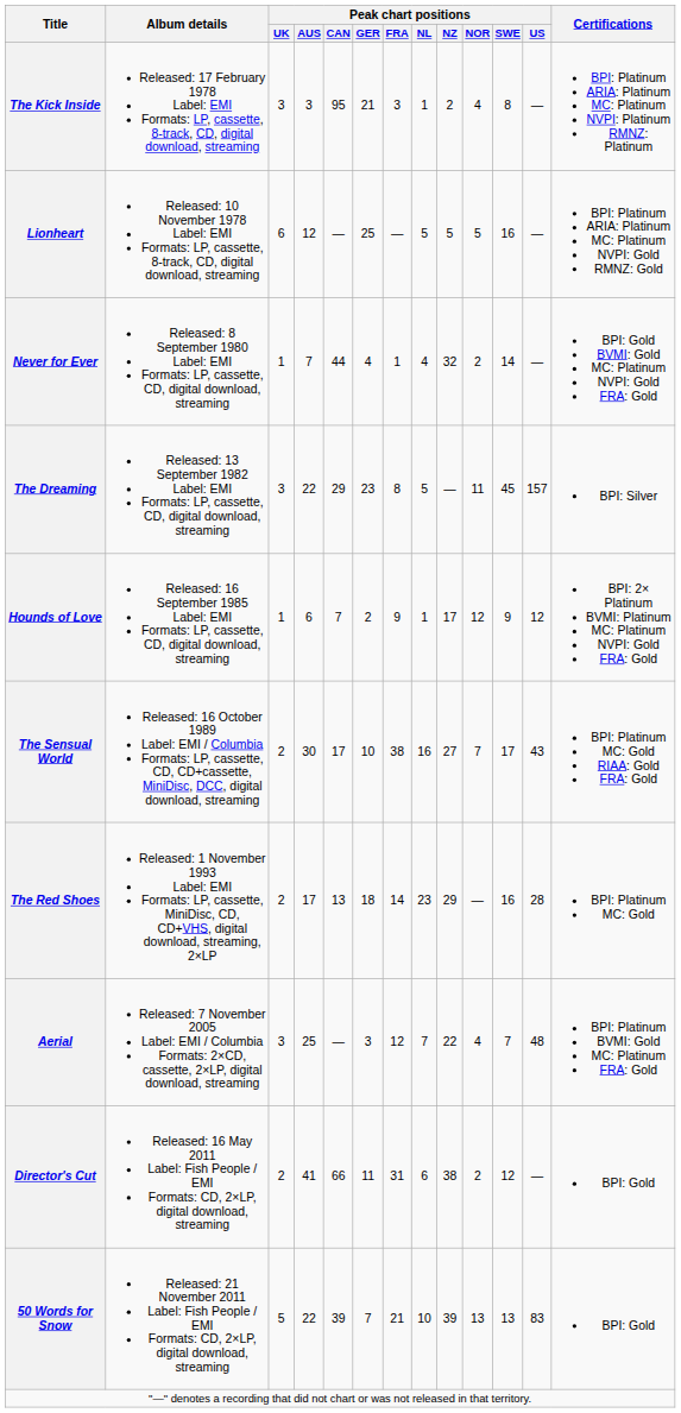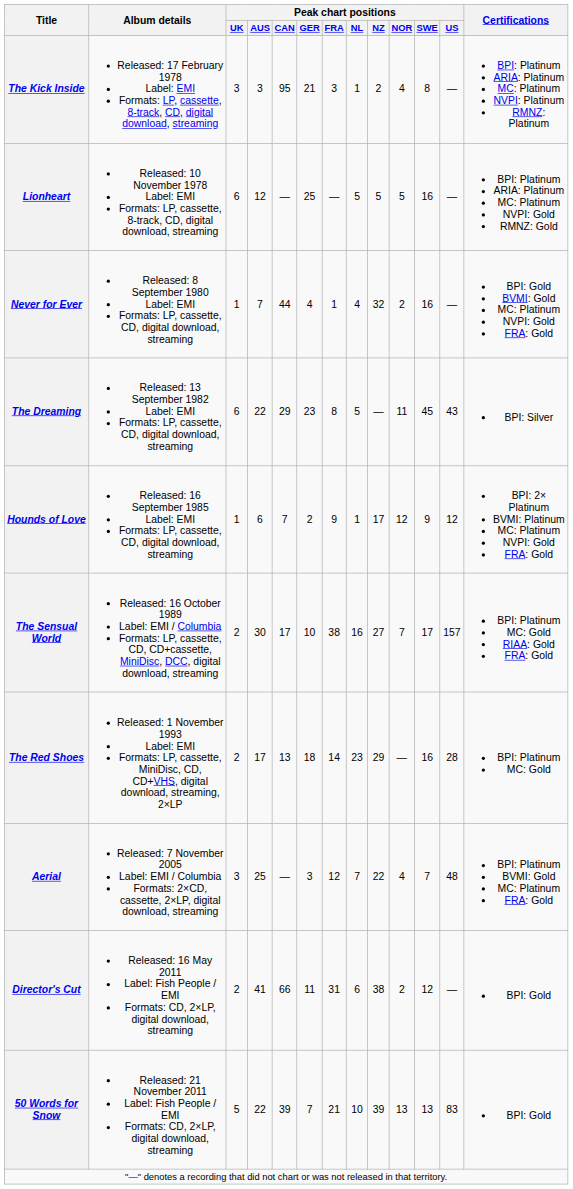 <table class="wikitable plainrowheaders" style="text-align:center; border:1">
 <tr>
 <th scope="col" rowspan="2" style="width:10em;">Title</th>
 <th scope="col" rowspan="2" style="width:16em;">Album details</th>
 <th scope="col" colspan="10">Peak chart positions</th>
 <th scope="col" rowspan="2" style="width:12em;"><a href='#'>Certifications</a></th>
 </tr>
 <tr>
 <th scope="col" style="width:2.2em;font-size:90%;"><a href='#'>UK</a><br></th>
 <th scope="col" style="width:2.2em;font-size:90%;"><a href='#'>AUS</a><br></th>
 <th scope="col" style="width:2.2em;font-size:90%;"><a href='#'>CAN</a><br></th>
 <th scope="col" style="width:2.2em;font-size:90%;"><a href='#'>GER</a><br></th>
 <th scope="col" style="width:2.2em;font-size:90%;"><a href='#'>FRA</a> <br></th>
 <th scope="col" style="width:2.2em;font-size:90%;"><a href='#'>NL</a><br></th>
 <th scope="col" style="width:2.2em;font-size:90%;"><a href='#'>NZ</a><br></th>
 <th scope="col" style="width:2.2em;font-size:90%;"><a href='#'>NOR</a><br></th>
 <th scope="col" style="width:2.2em;font-size:90%;"><a href='#'>SWE</a><br></th>
 <th scope="col" style="width:2.2em;font-size:90%;"><a href='#'>US</a><br></th>
 </tr>
 <tr>
 <th scope="row"><em><a href='#'>The Kick Inside</a></em></th>
 <td><br><ul><li>Released: 17 February 1978</li><li>Label: <a href='#'>EMI</a></li><li>Formats: <a href='#'>LP</a>, <a href='#'>cassette</a>, <a href='#'>8-track</a>, <a href='#'>CD</a>, <a href='#'>digital download</a>, <a href='#'>streaming</a></li></ul></td>
 <td>3</td>
 <td>3</td>
 <td>95</td>
 <td>21</td>
 <td>3</td>
 <td>1</td>
 <td>2</td>
 <td>4</td>
 <td>8</td>
 <td>—</td>
 <td><br><ul><li><a href='#'>BPI</a>: Platinum</li><li><a href='#'>ARIA</a>: Platinum</li><li><a href='#'>MC</a>: Platinum</li><li><a href='#'>NVPI</a>: Platinum</li><li><a href='#'>RMNZ</a>: Platinum</li></ul></td>
 </tr>
 <tr>
 <th scope="row"><em><a href='#'>Lionheart</a></em></th>
 <td><br><ul><li>Released: 10 November 1978</li><li>Label: EMI</li><li>Formats: LP, cassette, 8-track, CD, digital download, streaming</li></ul></td>
 <td>6</td>
 <td>12</td>
 <td>—</td>
 <td>25</td>
 <td>—</td>
 <td>5</td>
 <td>5</td>
 <td>5</td>
 <td>16</td>
 <td>—</td>
 <td><br><ul><li>BPI: Platinum</li><li>ARIA: Platinum</li><li>MC: Platinum</li><li>NVPI: Gold</li><li>RMNZ: Gold</li></ul></td>
 </tr>
 <tr>
 <th scope="row"><em><a href='#'>Never for Ever</a></em></th>
 <td><br><ul><li>Released: 8 September 1980</li><li>Label: EMI</li><li>Formats: LP, cassette, CD, digital download, streaming</li></ul></td>
 <td>1</td>
 <td>7</td>
 <td>44</td>
 <td>4</td>
 <td>1</td>
 <td>4</td>
 <td>32</td>
 <td>2</td>
-<td>14</td>
+<td>16</td>
 <td>—</td>
 <td><br><ul><li>BPI: Gold</li><li><a href='#'>BVMI</a>: Gold</li><li>MC: Platinum</li><li>NVPI: Gold</li><li><a href='#'>FRA</a>: Gold</li></ul></td>
 </tr>
 <tr>
 <th scope="row"><em><a href='#'>The Dreaming</a></em></th>
 <td><br><ul><li>Released: 13 September 1982</li><li>Label: EMI</li><li>Formats: LP, cassette, CD, digital download, streaming</li></ul></td>
-<td>3</td>
+<td>6</td>
 <td>22</td>
 <td>29</td>
 <td>23</td>
 <td>8</td>
 <td>5</td>
 <td>—</td>
 <td>11</td>
 <td>45</td>
-<td>157</td>
+<td>43</td>
 <td><br><ul><li>BPI: Silver</li></ul></td>
 </tr>
 <tr>
 <th scope="row"><em><a href='#'>Hounds of Love</a></em></th>
 <td><br><ul><li>Released: 16 September 1985</li><li>Label: EMI</li><li>Formats: LP, cassette, CD, digital download, streaming</li></ul></td>
 <td>1</td>
 <td>6</td>
 <td>7</td>
 <td>2</td>
 <td>9</td>
 <td>1</td>
 <td>17</td>
 <td>12</td>
 <td>9</td>
 <td>12</td>
 <td><br><ul><li>BPI: 2× Platinum</li><li>BVMI: Platinum</li><li>MC: Platinum</li><li>NVPI: Gold</li><li><a href='#'>FRA</a>: Gold</li></ul></td>
 </tr>
 <tr>
 <th scope="row"><em><a href='#'>The Sensual World</a></em></th>
 <td><br><ul><li>Released: 16 October 1989</li><li>Label: EMI / <a href='#'>Columbia</a> </li><li>Formats: LP, cassette, CD, CD+cassette, <a href='#'>MiniDisc</a>, <a href='#'>DCC</a>, digital download, streaming</li></ul></td>
 <td>2</td>
 <td>30</td>
 <td>17</td>
 <td>10</td>
 <td>38</td>
 <td>16</td>
 <td>27</td>
 <td>7</td>
 <td>17</td>
-<td>43</td>
+<td>157</td>
 <td><br><ul><li>BPI: Platinum</li><li>MC: Gold</li><li><a href='#'>RIAA</a>: Gold</li><li><a href='#'>FRA</a>: Gold</li></ul></td>
 </tr>
 <tr>
 <th scope="row"><em><a href='#'>The Red Shoes</a></em></th>
 <td><br><ul><li>Released: 1 November 1993</li><li>Label: EMI</li><li>Formats: LP, cassette, MiniDisc, CD, CD+<a href='#'>VHS</a>, digital download, streaming, 2×LP</li></ul></td>
 <td>2</td>
 <td>17</td>
 <td>13</td>
 <td>18</td>
 <td>14</td>
 <td>23</td>
 <td>29</td>
 <td>—</td>
 <td>16</td>
 <td>28</td>
 <td><br><ul><li>BPI: Platinum</li><li>MC: Gold</li></ul></td>
 </tr>
 <tr>
 <th scope="row"><em><a href='#'>Aerial</a></em></th>
 <td><br><ul><li>Released: 7 November 2005</li><li>Label: EMI / Columbia </li><li>Formats: 2×CD, cassette, 2×LP, digital download, streaming</li></ul></td>
 <td>3</td>
 <td>25</td>
 <td>—</td>
 <td>3</td>
 <td>12</td>
 <td>7</td>
 <td>22</td>
 <td>4</td>
 <td>7</td>
 <td>48</td>
 <td><br><ul><li>BPI: Platinum</li><li>BVMI: Gold</li><li>MC: Platinum</li><li><a href='#'>FRA</a>: Gold</li></ul></td>
 </tr>
 <tr>
 <th scope="row"><em><a href='#'>Director's Cut</a></em></th>
 <td><br><ul><li>Released: 16 May 2011</li><li>Label: Fish People / EMI</li><li>Formats: CD, 2×LP, digital download, streaming</li></ul></td>
 <td>2</td>
 <td>41</td>
 <td>66</td>
 <td>11</td>
 <td>31</td>
 <td>6</td>
 <td>38</td>
 <td>2</td>
 <td>12</td>
 <td>—</td>
 <td><br><ul><li>BPI: Gold</li></ul></td>
 </tr>
 <tr>
 <th scope="row"><em><a href='#'>50 Words for Snow</a></em></th>
 <td><br><ul><li>Released: 21 November 2011</li><li>Label: Fish People / EMI</li><li>Formats: CD, 2×LP, digital download, streaming</li></ul></td>
 <td>5</td>
 <td>22</td>
 <td>39</td>
 <td>7</td>
 <td>21</td>
 <td>10</td>
 <td>39</td>
 <td>13</td>
 <td>13</td>
 <td>83</td>
 <td><br><ul><li>BPI: Gold</li></ul></td>
 </tr>
 <tr>
 <td colspan="14" style="font-size:90%">"—" denotes a recording that did not chart or was not released in that territory.</td>
 </tr>
 </table>
